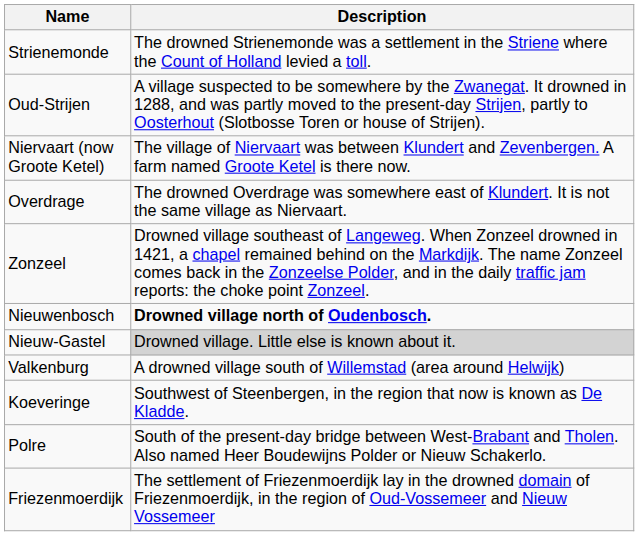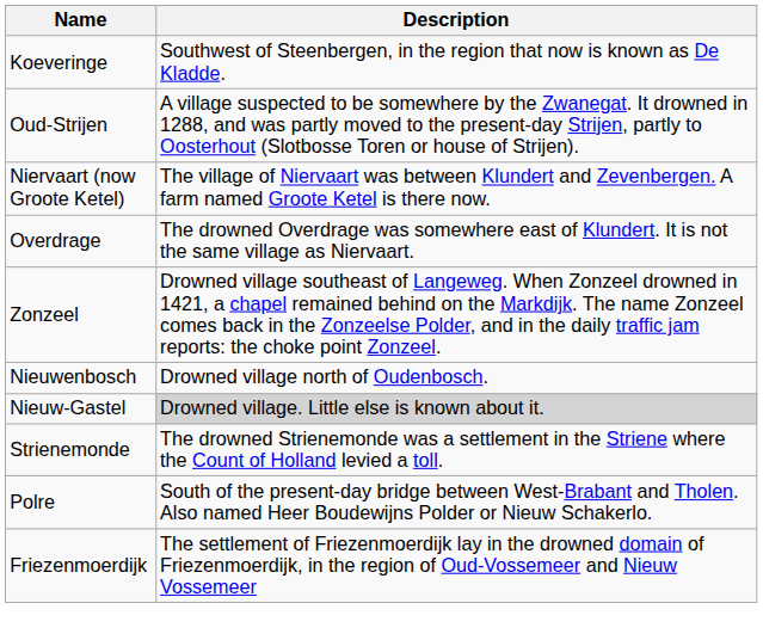 <table class="wikitable" width="100%">
 <tr>
 <th width=20%>Name</th>
 <th width=80%>Description</th>
 </tr>
 <tr>
-<td>Strienemonde</td>
-<td>The drowned Strienemonde was a settlement in the <a href='#'>Striene</a> where the <a href='#'>Count of Holland</a> levied a <a href='#'>toll</a>.</td>
+<td>Koeveringe</td>
+<td>Southwest of Steenbergen, in the region that now is known as <a href='#'>De Kladde</a>.</td>
 </tr>
 <tr>
 <td>Oud-Strijen</td>
 <td>A village suspected to be somewhere by the <a href='#'>Zwanegat</a>. It drowned in 1288, and was partly moved to the present-day <a href='#'>Strijen</a>, partly to <a href='#'>Oosterhout</a> (Slotbosse Toren or house of Strijen).</td>
 </tr>
 <tr>
 <td>Niervaart (now Groote Ketel)</td>
 <td>The village of <a href='#'>Niervaart</a> was between <a href='#'>Klundert</a> and <a href='#'>Zevenbergen.</a> A farm named <a href='#'>Groote Ketel</a> is there now.</td>
 </tr>
 <tr>
 <td>Overdrage</td>
 <td>The drowned Overdrage was somewhere east of <a href='#'>Klundert</a>. It is not the same village as Niervaart.</td>
 </tr>
 <tr>
 <td>Zonzeel</td>
 <td>Drowned village southeast of <a href='#'>Langeweg</a>. When Zonzeel drowned in 1421, a <a href='#'>chapel</a> remained behind on the <a href='#'>Markdijk</a>. The name Zonzeel comes back in the <a href='#'>Zonzeelse Polder</a>, and in the daily <a href='#'>traffic jam</a> reports: the choke point <a href='#'>Zonzeel</a>.</td>
 </tr>
 <tr>
 <td>Nieuwenbosch</td>
-<td><strong>Drowned village north of <a href='#'>Oudenbosch</a>.</strong></td>
+<td>Drowned village north of <a href='#'>Oudenbosch</a>.</td>
 </tr>
 <tr>
 <td>Nieuw-Gastel</td>
 <td style="background: lightgrey;">Drowned village. Little else is known about it.</td>
 </tr>
 <tr>
-<td>Valkenburg</td>
-<td>A drowned village south of <a href='#'>Willemstad</a> (area around <a href='#'>Helwijk</a>)</td>
-</tr>
-<tr>
-<td>Koeveringe</td>
-<td>Southwest of Steenbergen, in the region that now is known as <a href='#'>De Kladde</a>.</td>
+<td>Strienemonde</td>
+<td>The drowned Strienemonde was a settlement in the <a href='#'>Striene</a> where the <a href='#'>Count of Holland</a> levied a <a href='#'>toll</a>.</td>
 </tr>
 <tr>
 <td>Polre</td>
 <td>South of the present-day bridge between West-<a href='#'>Brabant</a> and <a href='#'>Tholen</a>. Also named Heer Boudewijns Polder or Nieuw Schakerlo.</td>
 </tr>
 <tr>
 <td>Friezenmoerdijk</td>
 <td>The settlement of Friezenmoerdijk lay in the drowned <a href='#'>domain</a> of Friezenmoerdijk, in the region of <a href='#'>Oud-Vossemeer</a> and <a href='#'>Nieuw Vossemeer</a></td>
 </tr>
 </table>
